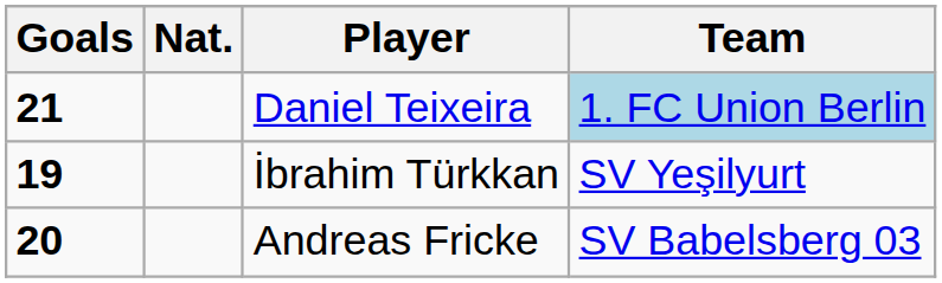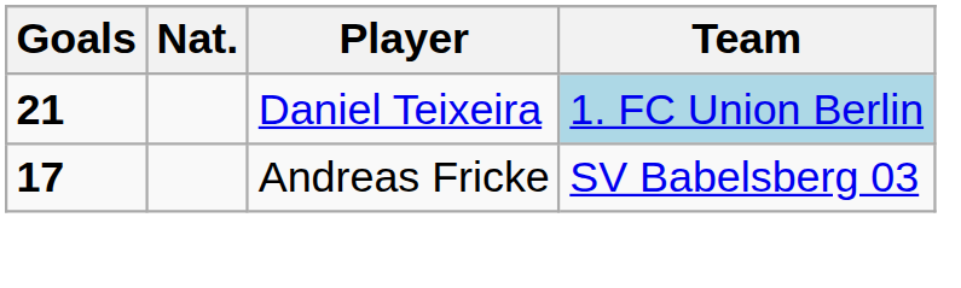 <table class="wikitable">
 <tr align="center" bgcolor="#dfdfdf">
 </tr>
 <tr>
 <th>Goals</th>
 <th>Nat.</th>
 <th>Player</th>
 <th>Team</th>
 </tr>
 <tr>
 <td><strong>21</strong></td>
 <td></td>
 <td><a href='#'>Daniel Teixeira</a></td>
 <td style="background: lightblue;"><a href='#'>1. FC Union Berlin</a></td>
 </tr>
 <tr>
-<td><strong>19</strong></td>
-<td></td>
-<td>İbrahim Türkkan</td>
-<td><a href='#'>SV Yeşilyurt</a></td>
-</tr>
-<tr>
-<td><strong>20</strong></td>
+<td><strong>17</strong></td>
 <td></td>
 <td>Andreas Fricke</td>
 <td><a href='#'>SV Babelsberg 03</a></td>
 </tr>
 </table>
